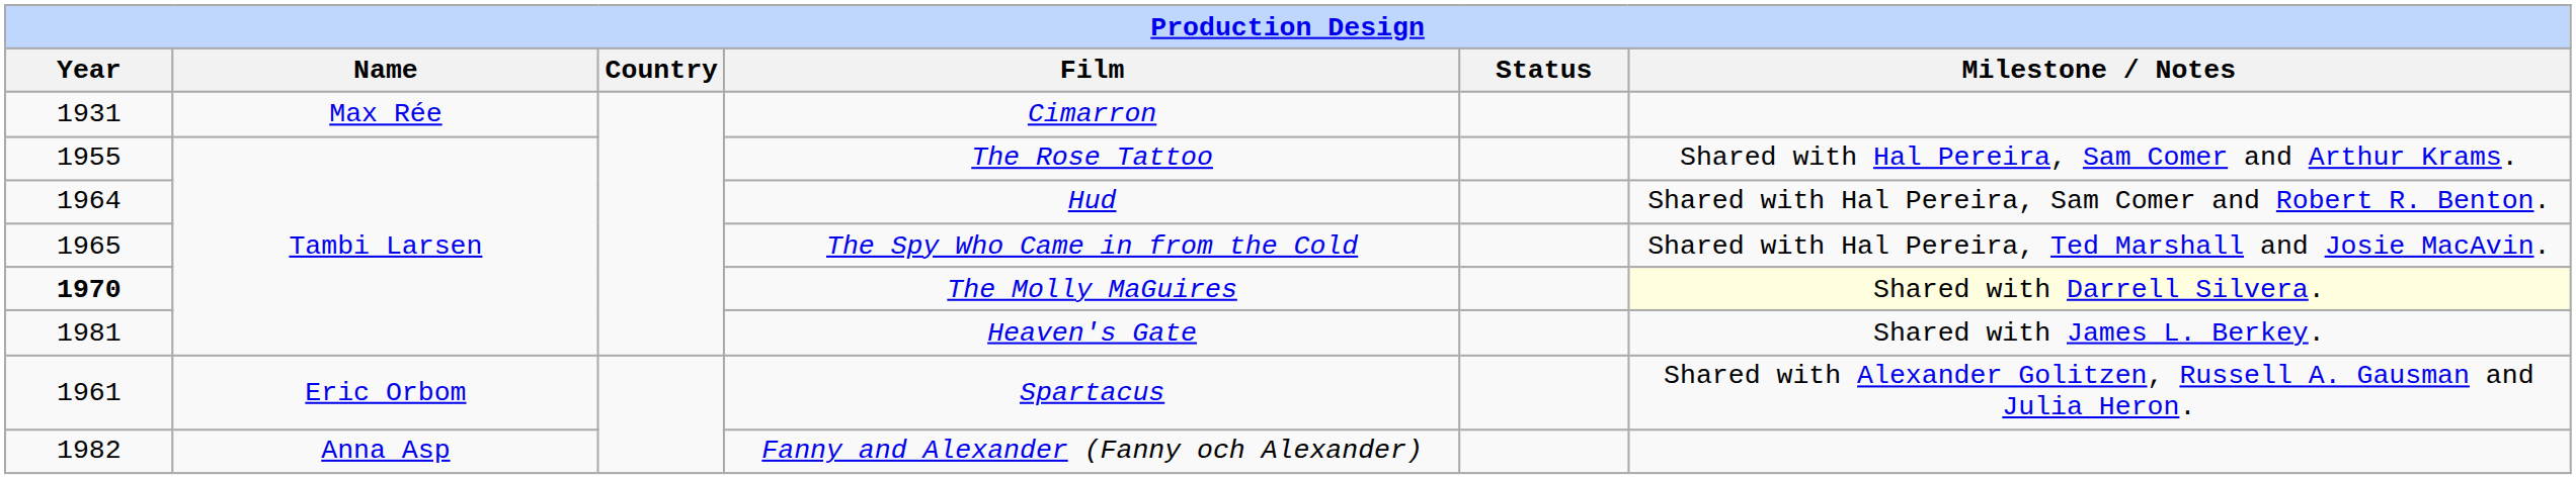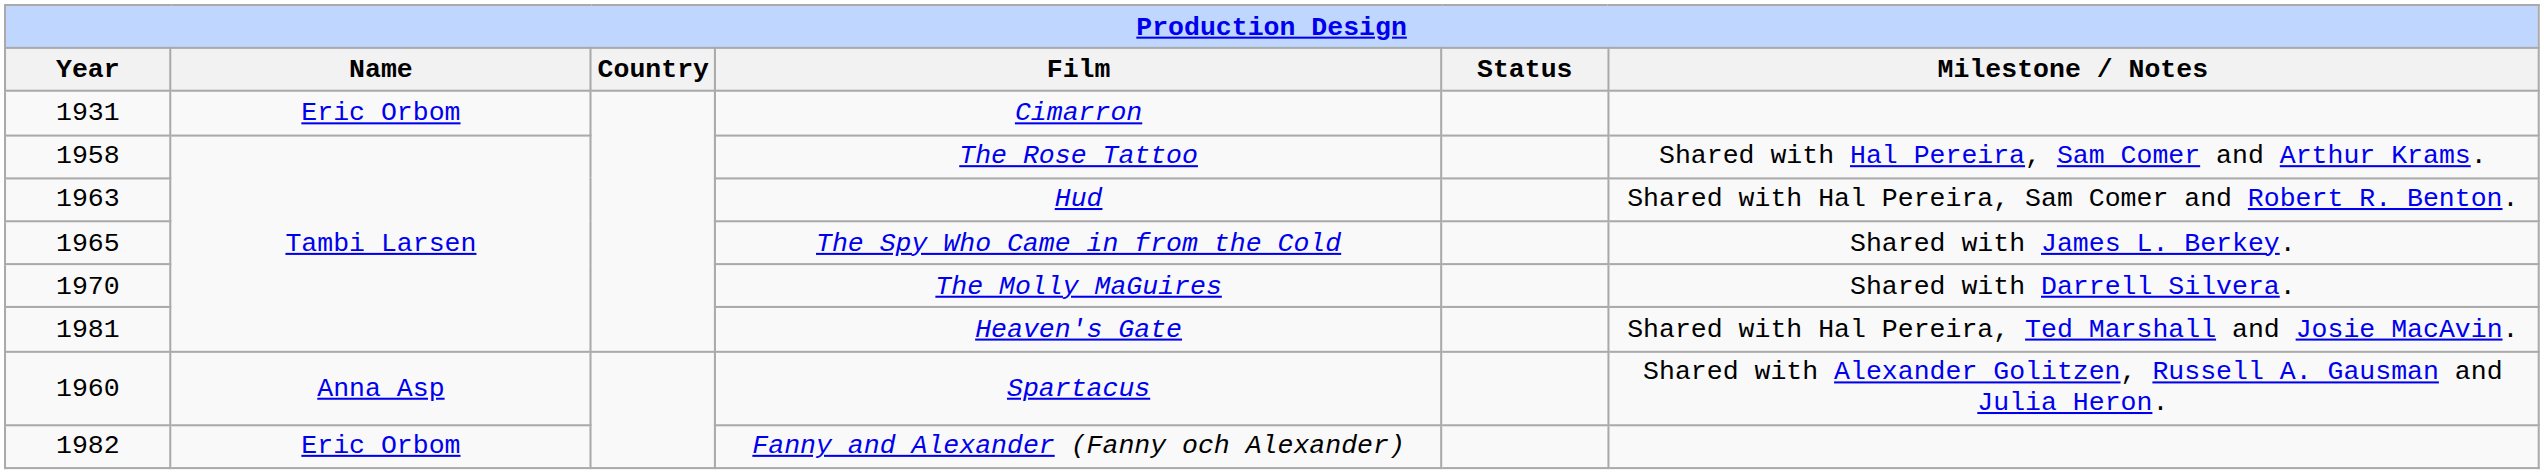 <table class="wikitable" style="text-align: center">
 <tr ---- bgcolor="#bfd7ff">
 <td colspan=6 align=center><strong><a href='#'>Production Design</a></strong></td>
 </tr>
 <tr ---- bgcolor="#ebf5ff">
 <th width="75">Year</th>
 <th width="200">Name</th>
 <th width="50">Country</th>
 <th width="350">Film</th>
 <th width="75">Status</th>
 <th width="450">Milestone / Notes</th>
 </tr>
 <tr>
 <td style="text-align: center">1931</td>
-<td><a href='#'>Max Rée</a></td>
+<td><a href='#'>Eric Orbom</a></td>
 <td rowspan="6" style="text-align: center"></td>
 <td><em><a href='#'>Cimarron</a></em></td>
 <td></td>
 <td></td>
 </tr>
 <tr>
-<td style="text-align: center">1955</td>
+<td style="text-align: center">1958</td>
 <td rowspan="5"><a href='#'>Tambi Larsen</a></td>
 <td><a href='#'><em>The Rose Tattoo</em></a></td>
 <td></td>
 <td>Shared with <a href='#'>Hal Pereira</a>, <a href='#'>Sam Comer</a> and <a href='#'>Arthur Krams</a>.</td>
 </tr>
 <tr>
-<td style="text-align: center">1964</td>
+<td style="text-align: center">1963</td>
 <td><a href='#'><em>Hud</em></a></td>
 <td></td>
 <td>Shared with Hal Pereira, Sam Comer and <a href='#'>Robert R. Benton</a>.</td>
 </tr>
 <tr>
 <td style="text-align: center">1965</td>
 <td><a href='#'><em>The Spy Who Came in from the Cold</em></a></td>
 <td></td>
-<td>Shared with Hal Pereira, <a href='#'>Ted Marshall</a> and <a href='#'>Josie MacAvin</a>.</td>
+<td>Shared with <a href='#'>James L. Berkey</a>.</td>
 </tr>
 <tr>
-<td style="text-align: center"><strong>1970</strong></td>
+<td style="text-align: center">1970</td>
 <td><em><a href='#'>The Molly MaGuires</a></em></td>
 <td></td>
-<td style="background: lightyellow;">Shared with <a href='#'>Darrell Silvera</a>.</td>
+<td>Shared with <a href='#'>Darrell Silvera</a>.</td>
 </tr>
 <tr>
 <td style="text-align: center">1981</td>
 <td><a href='#'><em>Heaven's Gate</em></a></td>
 <td></td>
-<td>Shared with <a href='#'>James L. Berkey</a>.</td>
+<td>Shared with Hal Pereira, <a href='#'>Ted Marshall</a> and <a href='#'>Josie MacAvin</a>.</td>
 </tr>
 <tr>
-<td>1961</td>
-<td><a href='#'>Eric Orbom</a></td>
+<td>1960</td>
+<td><a href='#'>Anna Asp</a></td>
 <td rowspan=2></td>
 <td><em><a href='#'>Spartacus</a></em></td>
 <td></td>
 <td>Shared with <a href='#'>Alexander Golitzen</a>, <a href='#'>Russell A. Gausman</a> and <a href='#'>Julia Heron</a>.</td>
 </tr>
 <tr>
 <td>1982</td>
-<td><a href='#'>Anna Asp</a></td>
+<td><a href='#'>Eric Orbom</a></td>
 <td><em><a href='#'>Fanny and Alexander</a> (Fanny och Alexander)</em></td>
 <td></td>
 <td></td>
 </tr>
 </table>
